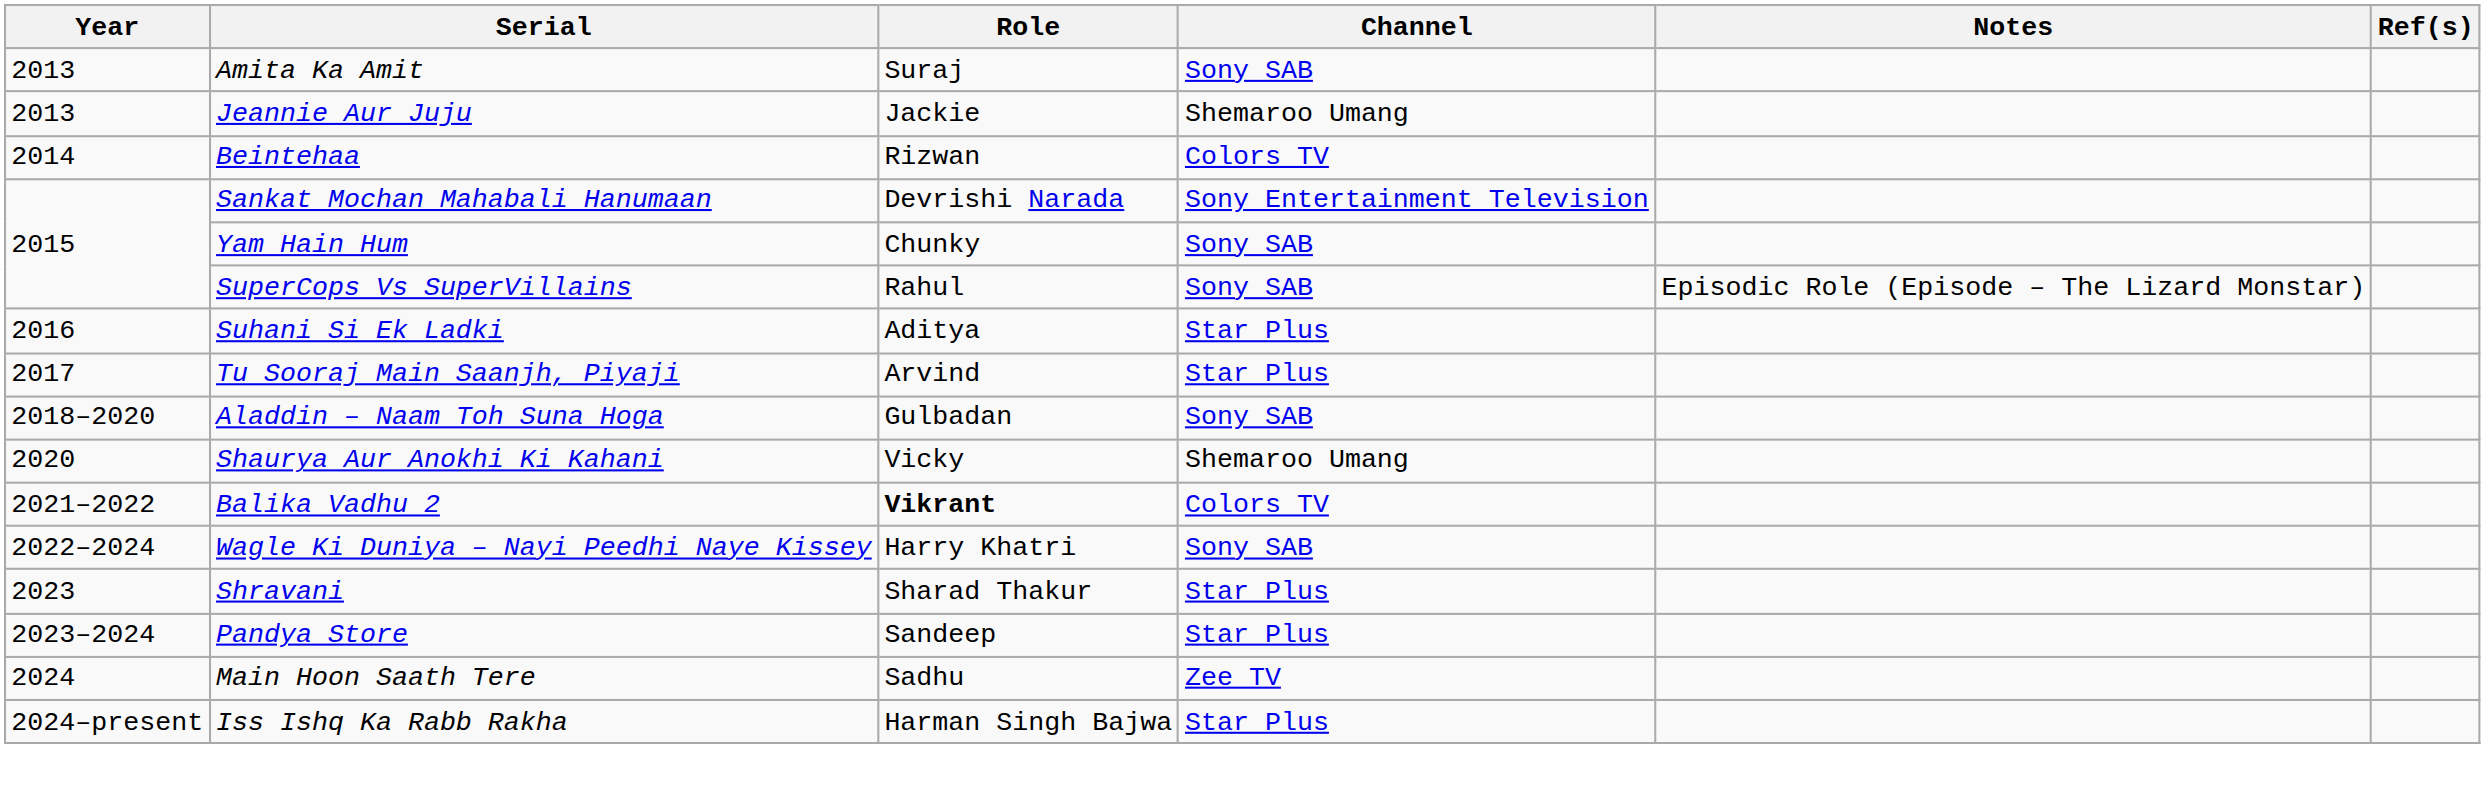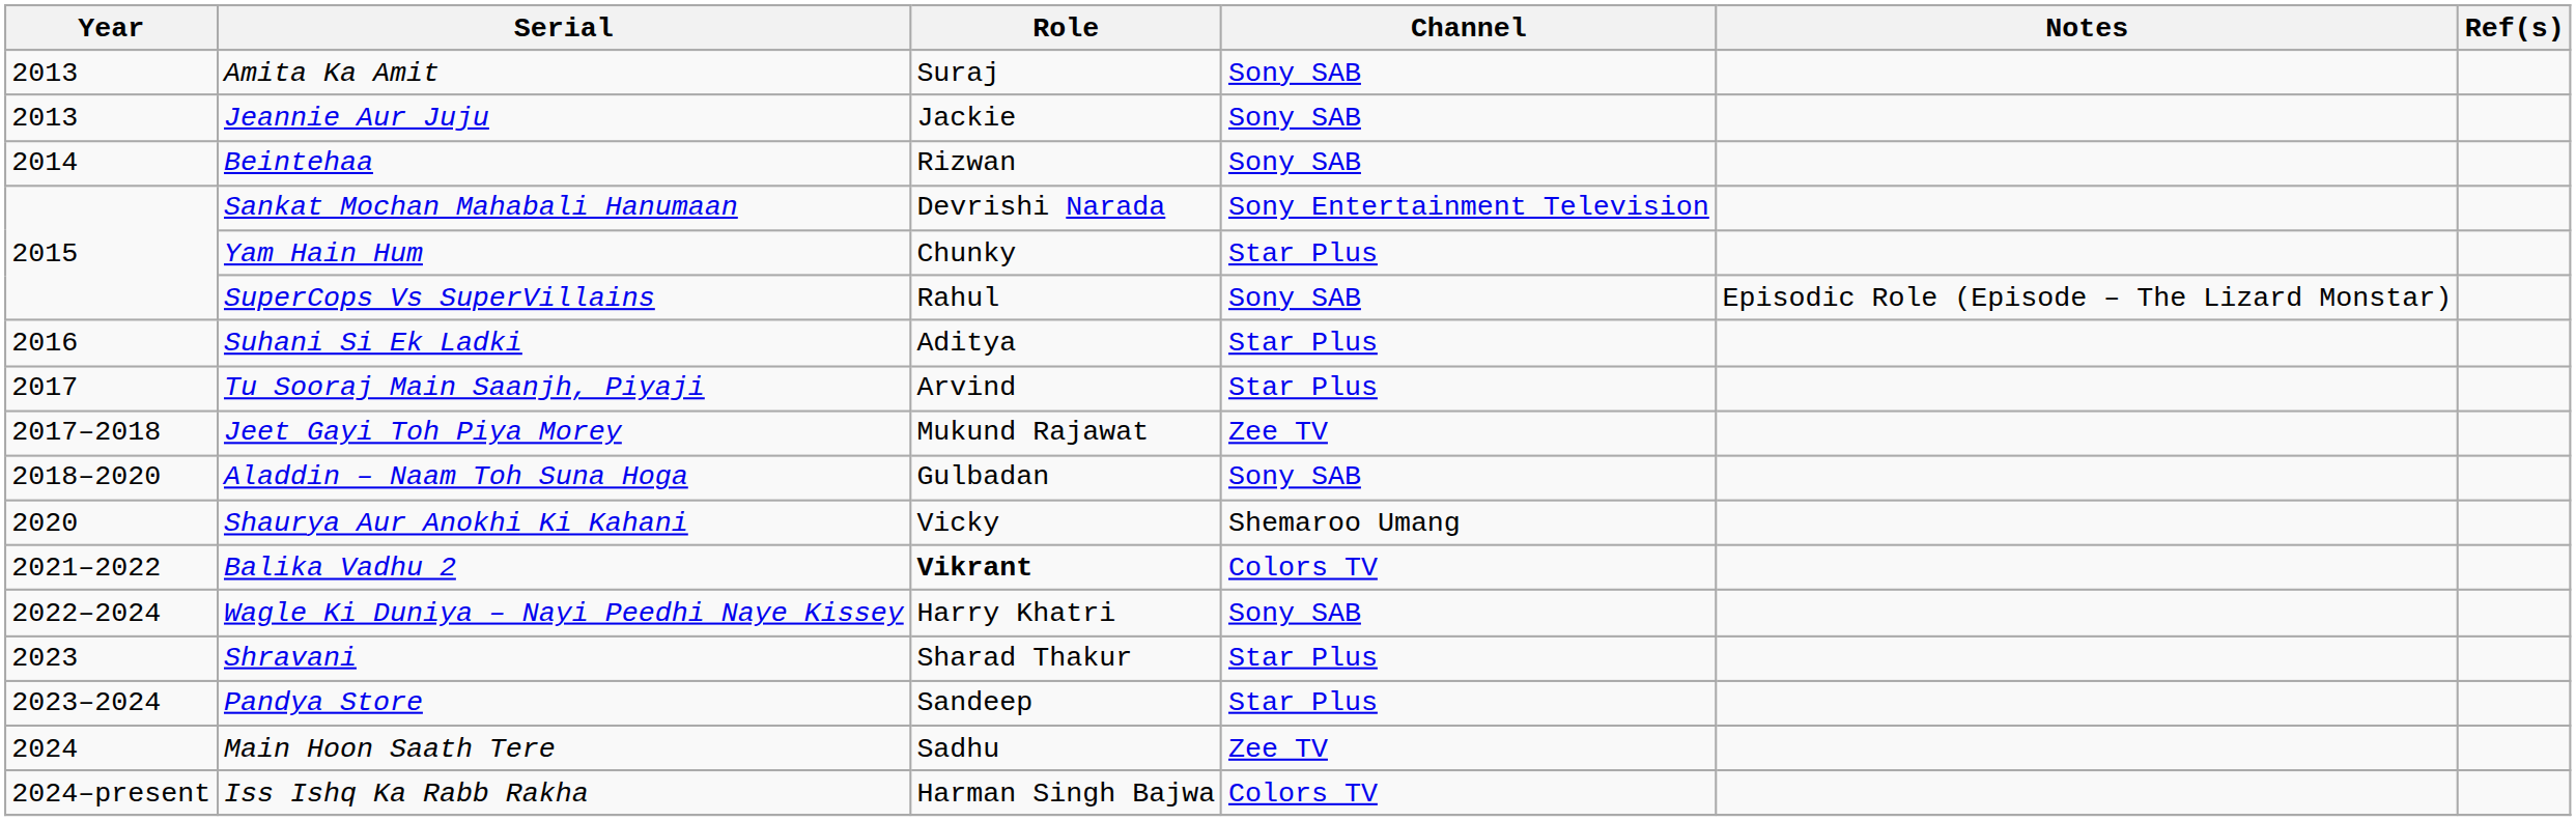 <table class="wikitable sortable">
 <tr>
 <th>Year</th>
 <th>Serial</th>
 <th>Role</th>
 <th>Channel</th>
 <th>Notes</th>
 <th>Ref(s)</th>
 </tr>
 <tr>
 <td>2013</td>
 <td><em>Amita Ka Amit</em></td>
 <td>Suraj</td>
 <td><a href='#'>Sony SAB</a></td>
 <td></td>
 <td></td>
 </tr>
 <tr>
 <td>2013</td>
 <td><em><a href='#'>Jeannie Aur Juju</a></em></td>
 <td>Jackie</td>
-<td>Shemaroo Umang</td>
+<td><a href='#'>Sony SAB</a></td>
 <td></td>
 <td></td>
 </tr>
 <tr>
 <td>2014</td>
 <td><em><a href='#'>Beintehaa</a></em></td>
 <td>Rizwan</td>
-<td><a href='#'>Colors TV</a></td>
+<td><a href='#'>Sony SAB</a></td>
 <td></td>
 <td></td>
 </tr>
 <tr>
 <td rowspan = "3">2015</td>
 <td><em><a href='#'>Sankat Mochan Mahabali Hanumaan</a></em></td>
 <td>Devrishi <a href='#'>Narada</a></td>
 <td><a href='#'>Sony Entertainment Television</a></td>
 <td></td>
 <td></td>
 </tr>
 <tr>
 <td><em><a href='#'>Yam Hain Hum</a></em></td>
 <td>Chunky</td>
-<td><a href='#'>Sony SAB</a></td>
+<td><a href='#'>Star Plus</a></td>
 <td></td>
 <td></td>
 </tr>
 <tr>
 <td><em><a href='#'>SuperCops Vs SuperVillains</a></em></td>
 <td>Rahul</td>
 <td><a href='#'>Sony SAB</a></td>
 <td>Episodic Role (Episode – The Lizard Monstar)</td>
 <td></td>
 </tr>
 <tr>
 <td>2016</td>
 <td><em><a href='#'>Suhani Si Ek Ladki</a></em></td>
 <td>Aditya</td>
 <td><a href='#'>Star Plus</a></td>
 <td></td>
 <td></td>
 </tr>
 <tr>
 <td>2017</td>
 <td><em><a href='#'>Tu Sooraj Main Saanjh, Piyaji</a></em></td>
 <td>Arvind</td>
 <td><a href='#'>Star Plus</a></td>
+<td></td>
+<td></td>
+</tr>
+<tr>
+<td>2017–2018</td>
+<td><em><a href='#'> Jeet Gayi Toh Piya Morey</a></em></td>
+<td>Mukund Rajawat</td>
+<td><a href='#'>Zee TV</a></td>
 <td></td>
 <td></td>
 </tr>
 <tr>
 <td>2018–2020</td>
 <td><em><a href='#'>Aladdin – Naam Toh Suna Hoga</a></em></td>
 <td>Gulbadan</td>
 <td><a href='#'>Sony SAB</a></td>
 <td></td>
 <td></td>
 </tr>
 <tr>
 <td>2020</td>
 <td><em><a href='#'>Shaurya Aur Anokhi Ki Kahani</a></em></td>
 <td>Vicky</td>
 <td>Shemaroo Umang</td>
 <td></td>
 <td></td>
 </tr>
 <tr>
 <td>2021–2022</td>
 <td><em><a href='#'>Balika Vadhu 2</a></em></td>
 <td><strong>Vikrant</strong></td>
 <td><a href='#'>Colors TV</a></td>
 <td></td>
 <td></td>
 </tr>
 <tr>
 <td>2022–2024</td>
 <td><em><a href='#'>Wagle Ki Duniya – Nayi Peedhi Naye Kissey</a></em></td>
 <td>Harry Khatri</td>
 <td><a href='#'>Sony SAB</a></td>
 <td></td>
 <td></td>
 </tr>
 <tr>
 <td>2023</td>
 <td><em><a href='#'>Shravani</a></em></td>
 <td>Sharad Thakur</td>
 <td><a href='#'>Star Plus</a></td>
 <td></td>
 <td></td>
 </tr>
 <tr>
 <td>2023–2024</td>
 <td><em><a href='#'>Pandya Store</a></em></td>
 <td>Sandeep</td>
 <td><a href='#'>Star Plus</a></td>
 <td></td>
 <td></td>
 </tr>
 <tr>
 <td>2024</td>
 <td><em>Main Hoon Saath Tere</em></td>
 <td>Sadhu</td>
 <td><a href='#'>Zee TV</a></td>
 <td></td>
 <td></td>
 </tr>
 <tr>
 <td>2024–present</td>
 <td><em>Iss Ishq Ka Rabb Rakha</em></td>
 <td>Harman Singh Bajwa</td>
-<td><a href='#'>Star Plus</a></td>
+<td><a href='#'>Colors TV</a></td>
 <td></td>
 <td></td>
 </tr>
 <tr>
 </tr>
 </table>
